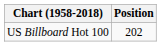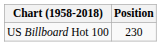 <table class="wikitable plainrowheaders">
 <tr>
 <th>Chart (1958-2018)</th>
 <th>Position</th>
 </tr>
 <tr>
 <td>US <em>Billboard</em> Hot 100</td>
-<td style="text-align:center;">202</td>
+<td style="text-align:center;">230</td>
 </tr>
 </table>
